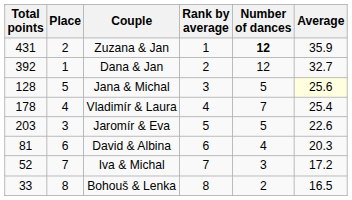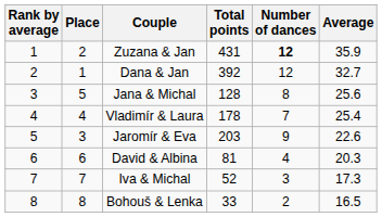 <table class="wikitable sortable" style="margin:auto; text-align:center; font-size:97%;">
 <tr>
-<th>Total<br>points</th>
+<th>Rank by<br>average</th>
 <th>Place</th>
 <th>Couple</th>
-<th>Rank by<br>average</th>
+<th>Total<br>points</th>
 <th>Number<br>of dances</th>
 <th>Average</th>
 </tr>
 <tr>
-<td>431</td>
+<td>1</td>
 <td>2</td>
 <td>Zuzana & Jan</td>
-<td>1</td>
+<td>431</td>
 <td><strong>12</strong></td>
 <td>35.9</td>
 </tr>
 <tr>
-<td>392</td>
+<td>2</td>
 <td>1</td>
 <td>Dana & Jan</td>
-<td>2</td>
+<td>392</td>
 <td>12</td>
 <td>32.7</td>
 </tr>
 <tr>
-<td>128</td>
+<td>3</td>
 <td>5</td>
 <td>Jana & Michal</td>
-<td>3</td>
-<td>5</td>
-<td style="background: lightyellow;">25.6</td>
+<td>128</td>
+<td>8</td>
+<td>25.6</td>
 </tr>
 <tr>
-<td>178</td>
+<td>4</td>
 <td>4</td>
 <td>Vladimír & Laura</td>
-<td>4</td>
+<td>178</td>
 <td>7</td>
 <td>25.4</td>
 </tr>
 <tr>
-<td>203</td>
+<td>5</td>
 <td>3</td>
 <td>Jaromír & Eva</td>
-<td>5</td>
-<td>5</td>
+<td>203</td>
+<td>9</td>
 <td>22.6</td>
 </tr>
 <tr>
-<td>81</td>
+<td>6</td>
 <td>6</td>
 <td>David & Albina</td>
-<td>6</td>
+<td>81</td>
 <td>4</td>
 <td>20.3</td>
 </tr>
 <tr>
-<td>52</td>
+<td>7</td>
 <td>7</td>
 <td>Iva & Michal</td>
-<td>7</td>
+<td>52</td>
 <td>3</td>
-<td>17.2</td>
+<td>17.3</td>
 </tr>
 <tr>
-<td>33</td>
+<td>8</td>
 <td>8</td>
 <td>Bohouš & Lenka</td>
-<td>8</td>
+<td>33</td>
 <td>2</td>
 <td>16.5</td>
 </tr>
 </table>
